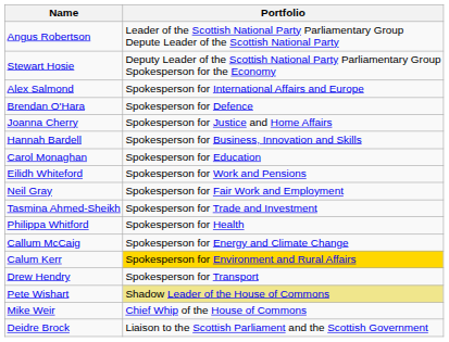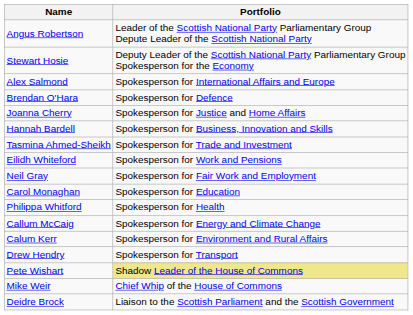 <table class="wikitable">
 <tr>
 <th>Name</th>
 <th>Portfolio</th>
 </tr>
 <tr>
 <td> <a href='#'>Angus Robertson</a> </td>
 <td>Leader of the <a href='#'>Scottish National Party</a> Parliamentary Group<br>Depute Leader of the <a href='#'>Scottish National Party</a></td>
 </tr>
 <tr>
 <td><a href='#'>Stewart Hosie</a> </td>
 <td>Deputy Leader of the <a href='#'>Scottish National Party</a> Parliamentary Group<br>Spokesperson for the <a href='#'>Economy</a></td>
 </tr>
 <tr>
 <td> <a href='#'>Alex Salmond</a>  </td>
 <td>Spokesperson for <a href='#'>International Affairs and Europe</a></td>
 </tr>
 <tr>
 <td><a href='#'>Brendan O'Hara</a> </td>
 <td>Spokesperson for <a href='#'>Defence</a></td>
 </tr>
 <tr>
 <td><a href='#'>Joanna Cherry</a> </td>
 <td>Spokesperson for <a href='#'>Justice</a> and <a href='#'>Home Affairs</a></td>
 </tr>
 <tr>
 <td><a href='#'>Hannah Bardell</a> </td>
 <td>Spokesperson for <a href='#'>Business, Innovation and Skills</a></td>
 </tr>
 <tr>
-<td><a href='#'>Carol Monaghan</a> </td>
-<td>Spokesperson for <a href='#'>Education</a></td>
+<td><a href='#'>Tasmina Ahmed-Sheikh</a> </td>
+<td>Spokesperson for <a href='#'>Trade and Investment</a></td>
 </tr>
 <tr>
 <td><a href='#'>Eilidh Whiteford</a> </td>
 <td>Spokesperson for <a href='#'>Work and Pensions</a></td>
 </tr>
 <tr>
 <td><a href='#'>Neil Gray</a> </td>
 <td>Spokesperson for <a href='#'>Fair Work and Employment</a></td>
 </tr>
 <tr>
-<td><a href='#'>Tasmina Ahmed-Sheikh</a> </td>
-<td>Spokesperson for <a href='#'>Trade and Investment</a></td>
+<td><a href='#'>Carol Monaghan</a> </td>
+<td>Spokesperson for <a href='#'>Education</a></td>
 </tr>
 <tr>
 <td><a href='#'>Philippa Whitford</a> </td>
 <td>Spokesperson for <a href='#'>Health</a></td>
 </tr>
 <tr>
 <td><a href='#'>Callum McCaig</a> </td>
 <td>Spokesperson for <a href='#'>Energy and Climate Change</a></td>
 </tr>
 <tr>
 <td><a href='#'>Calum Kerr</a> </td>
-<td style="background: gold;">Spokesperson for <a href='#'>Environment and Rural Affairs</a></td>
+<td>Spokesperson for <a href='#'>Environment and Rural Affairs</a></td>
 </tr>
 <tr>
 <td><a href='#'>Drew Hendry</a> </td>
 <td>Spokesperson for <a href='#'>Transport</a></td>
 </tr>
 <tr>
 <td><a href='#'>Pete Wishart</a> </td>
 <td style="background: khaki;">Shadow <a href='#'>Leader of the House of Commons</a></td>
 </tr>
 <tr>
 <td><a href='#'>Mike Weir</a> </td>
 <td><a href='#'>Chief Whip</a> of the <a href='#'>House of Commons</a></td>
 </tr>
 <tr>
 <td><a href='#'>Deidre Brock</a> </td>
 <td>Liaison to the <a href='#'>Scottish Parliament</a> and the <a href='#'>Scottish Government</a></td>
 </tr>
 </table>
